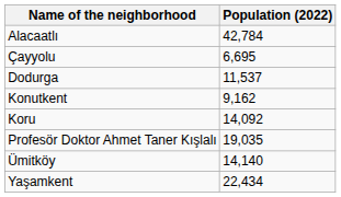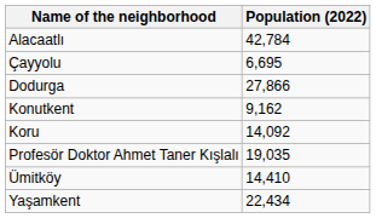 <table class="sortable wikitable">
 <tr>
 <th>Name of the neighborhood</th>
 <th>Population (2022)</th>
 </tr>
 <tr>
 <td>Alacaatlı</td>
 <td>42,784</td>
 </tr>
 <tr>
 <td>Çayyolu</td>
 <td>6,695</td>
 </tr>
 <tr>
 <td>Dodurga</td>
-<td>11,537</td>
+<td>27,866</td>
 </tr>
 <tr>
 <td>Konutkent</td>
 <td>9,162</td>
 </tr>
 <tr>
 <td>Koru</td>
 <td>14,092</td>
 </tr>
 <tr>
 <td>Profesör Doktor Ahmet Taner Kışlalı</td>
 <td>19,035</td>
 </tr>
 <tr>
 <td>Ümitköy</td>
-<td>14,140</td>
+<td>14,410</td>
 </tr>
 <tr>
 <td>Yaşamkent</td>
 <td>22,434</td>
 </tr>
 </table>
